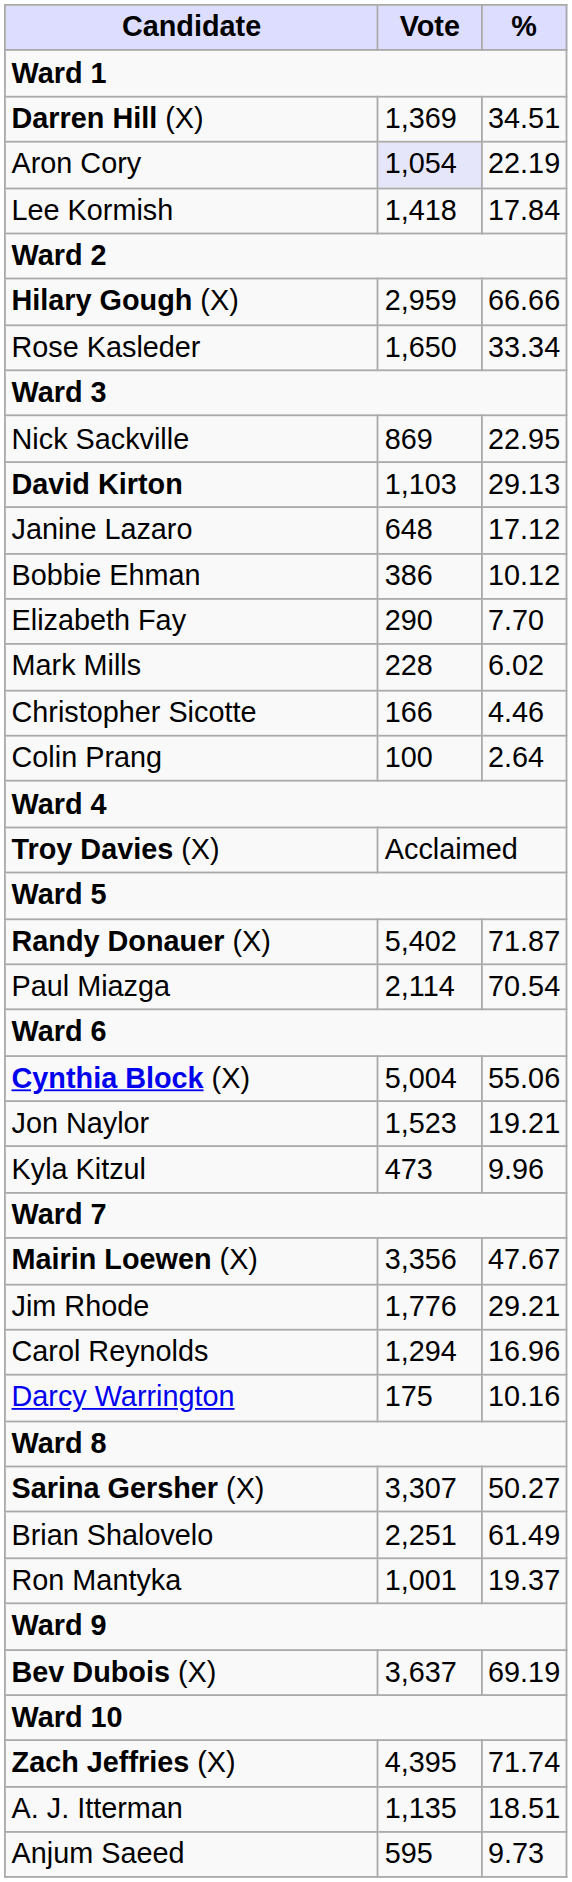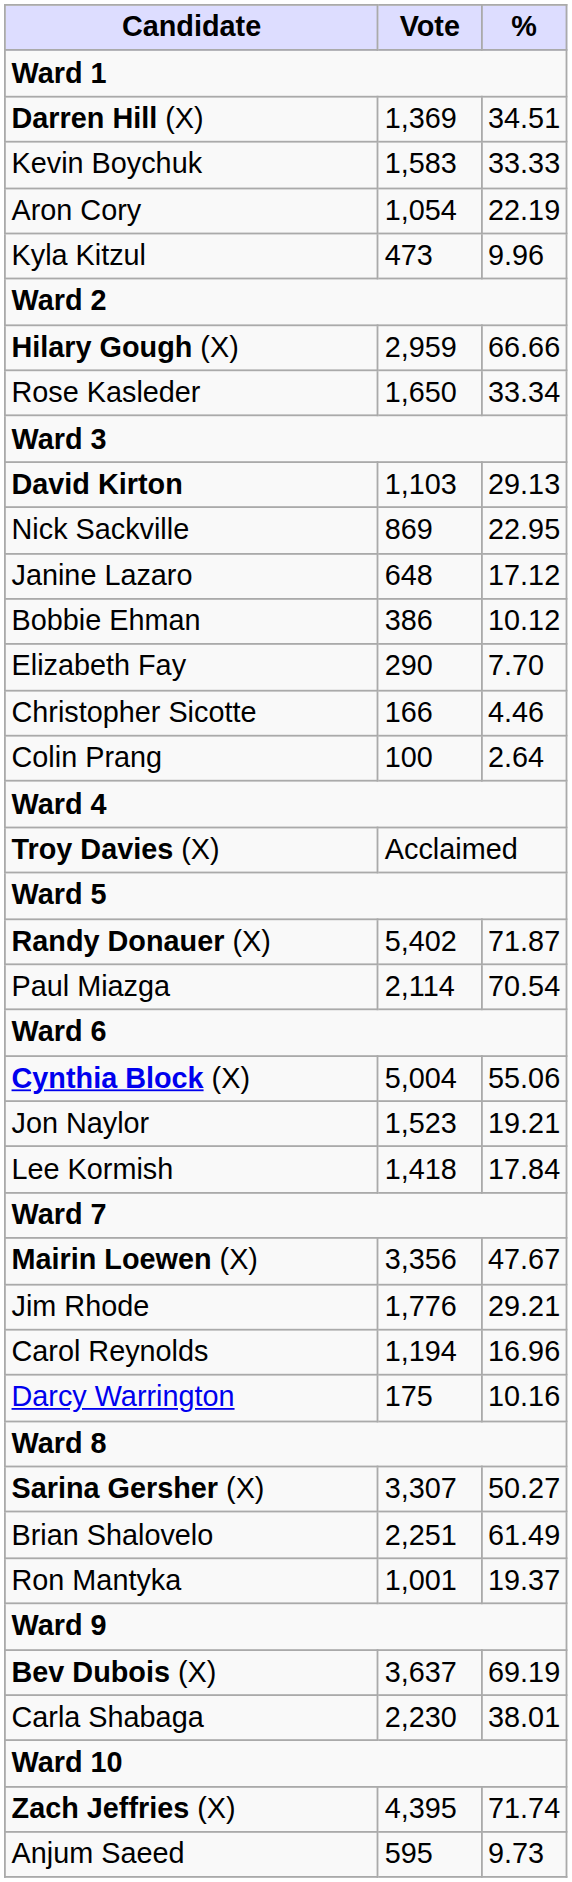 <table class="wikitable">
 <tr>
 <th style="background:#ddf; width:200px;">Candidate</th>
 <th style="background:#ddf; width:50px;">Vote</th>
 <th style="background:#ddf; width:30px;">%</th>
 </tr>
 <tr>
 <td colspan="3"><strong>Ward 1</strong></td>
 </tr>
 <tr>
 <td><strong>Darren Hill</strong> (X)</td>
 <td>1,369</td>
 <td>34.51</td>
 </tr>
 <tr>
+<td>Kevin Boychuk</td>
+<td>1,583</td>
+<td>33.33</td>
+</tr>
+<tr>
 <td>Aron Cory</td>
-<td style="background: lavender;">1,054</td>
+<td>1,054</td>
 <td>22.19</td>
 </tr>
 <tr>
-<td>Lee Kormish</td>
-<td>1,418</td>
-<td>17.84</td>
+<td>Kyla Kitzul</td>
+<td>473</td>
+<td>9.96</td>
 </tr>
 <tr>
 <td colspan="3"><strong>Ward 2</strong></td>
 </tr>
 <tr>
 <td><strong>Hilary Gough</strong> (X)</td>
 <td>2,959</td>
 <td>66.66</td>
 </tr>
 <tr>
 <td>Rose Kasleder</td>
 <td>1,650</td>
 <td>33.34</td>
 </tr>
 <tr>
 <td colspan="3"><strong>Ward 3</strong></td>
 </tr>
 <tr>
+<td><strong>David Kirton</strong></td>
+<td>1,103</td>
+<td>29.13</td>
+</tr>
+<tr>
 <td>Nick Sackville</td>
 <td>869</td>
 <td>22.95</td>
-</tr>
-<tr>
-<td><strong>David Kirton</strong></td>
-<td>1,103</td>
-<td>29.13</td>
 </tr>
 <tr>
 <td>Janine Lazaro</td>
 <td>648</td>
 <td>17.12</td>
 </tr>
 <tr>
 <td>Bobbie Ehman</td>
 <td>386</td>
 <td>10.12</td>
 </tr>
 <tr>
 <td>Elizabeth Fay</td>
 <td>290</td>
 <td>7.70</td>
-</tr>
-<tr>
-<td>Mark Mills</td>
-<td>228</td>
-<td>6.02</td>
 </tr>
 <tr>
 <td>Christopher Sicotte</td>
 <td>166</td>
 <td>4.46</td>
 </tr>
 <tr>
 <td>Colin Prang</td>
 <td>100</td>
 <td>2.64</td>
 </tr>
 <tr>
 <td colspan="3"><strong>Ward 4</strong></td>
 </tr>
 <tr>
 <td><strong>Troy Davies</strong> (X)</td>
 <td colspan="2">Acclaimed</td>
 </tr>
 <tr>
 <td colspan="3"><strong>Ward 5</strong></td>
 </tr>
 <tr>
 <td><strong>Randy Donauer</strong> (X)</td>
 <td>5,402</td>
 <td>71.87</td>
 </tr>
 <tr>
 <td>Paul Miazga</td>
 <td>2,114</td>
 <td>70.54</td>
 </tr>
 <tr>
 <td colspan="3"><strong>Ward 6</strong></td>
 </tr>
 <tr>
 <td><strong><a href='#'>Cynthia Block</a></strong> (X)</td>
 <td>5,004</td>
 <td>55.06</td>
 </tr>
 <tr>
 <td>Jon Naylor</td>
 <td>1,523</td>
 <td>19.21</td>
 </tr>
 <tr>
-<td>Kyla Kitzul</td>
-<td>473</td>
-<td>9.96</td>
+<td>Lee Kormish</td>
+<td>1,418</td>
+<td>17.84</td>
 </tr>
 <tr>
 <td colspan="3"><strong>Ward 7</strong></td>
 </tr>
 <tr>
 <td><strong>Mairin Loewen</strong> (X)</td>
 <td>3,356</td>
 <td>47.67</td>
 </tr>
 <tr>
 <td>Jim Rhode</td>
 <td>1,776</td>
 <td>29.21</td>
 </tr>
 <tr>
 <td>Carol Reynolds</td>
-<td>1,294</td>
+<td>1,194</td>
 <td>16.96</td>
 </tr>
 <tr>
 <td><a href='#'>Darcy Warrington</a></td>
 <td>175</td>
 <td>10.16</td>
 </tr>
 <tr>
 <td colspan="3"><strong>Ward 8</strong></td>
 </tr>
 <tr>
 <td><strong>Sarina Gersher</strong> (X)</td>
 <td>3,307</td>
 <td>50.27</td>
 </tr>
 <tr>
 <td>Brian Shalovelo</td>
 <td>2,251</td>
 <td>61.49</td>
 </tr>
 <tr>
 <td>Ron Mantyka</td>
 <td>1,001</td>
 <td>19.37</td>
 </tr>
 <tr>
 <td colspan="3"><strong>Ward 9</strong></td>
 </tr>
 <tr>
 <td><strong>Bev Dubois</strong> (X)</td>
 <td>3,637</td>
 <td>69.19</td>
 </tr>
 <tr>
+<td>Carla Shabaga</td>
+<td>2,230</td>
+<td>38.01</td>
+</tr>
+<tr>
 <td colspan="3"><strong>Ward 10</strong></td>
 </tr>
 <tr>
 <td><strong>Zach Jeffries</strong> (X)</td>
 <td>4,395</td>
 <td>71.74</td>
 </tr>
 <tr>
-<td>A. J. Itterman</td>
-<td>1,135</td>
-<td>18.51</td>
-</tr>
-<tr>
 <td>Anjum Saeed</td>
 <td>595</td>
 <td>9.73</td>
 </tr>
 </table>
